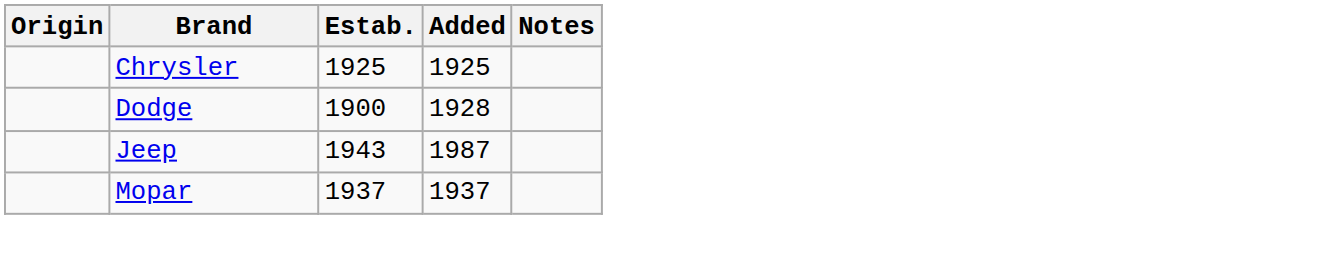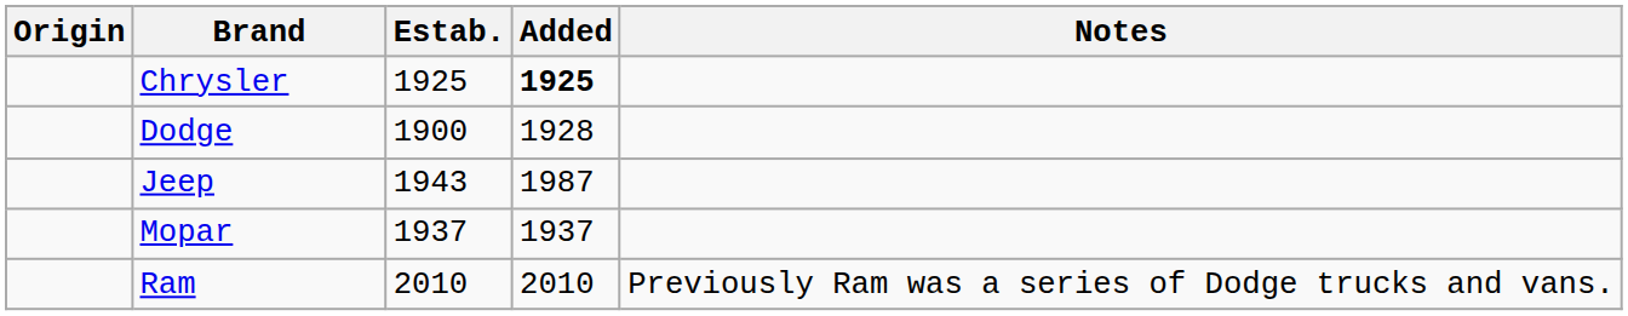 <table class="wikitable sortable">
 <tr>
 <th width= px>Origin</th>
 <th width=100px>Brand</th>
 <th>Estab.</th>
 <th width=px>Added</th>
 <th>Notes</th>
 </tr>
 <tr>
 <td></td>
 <td><a href='#'>Chrysler</a></td>
 <td>1925</td>
-<td>1925</td>
+<td><strong>1925</strong></td>
 <td></td>
 </tr>
 <tr>
 <td></td>
 <td><a href='#'>Dodge</a></td>
 <td>1900</td>
 <td>1928</td>
 <td></td>
 </tr>
 <tr>
 <td></td>
 <td><a href='#'>Jeep</a></td>
 <td>1943</td>
 <td>1987</td>
 <td></td>
 </tr>
 <tr>
 <td></td>
 <td><a href='#'>Mopar</a> </td>
 <td>1937</td>
 <td>1937</td>
 <td></td>
 </tr>
+<tr>
+<td></td>
+<td><a href='#'>Ram</a></td>
+<td>2010</td>
+<td>2010</td>
+<td>Previously Ram was a series of Dodge trucks and vans.</td>
+</tr>
 </table>
